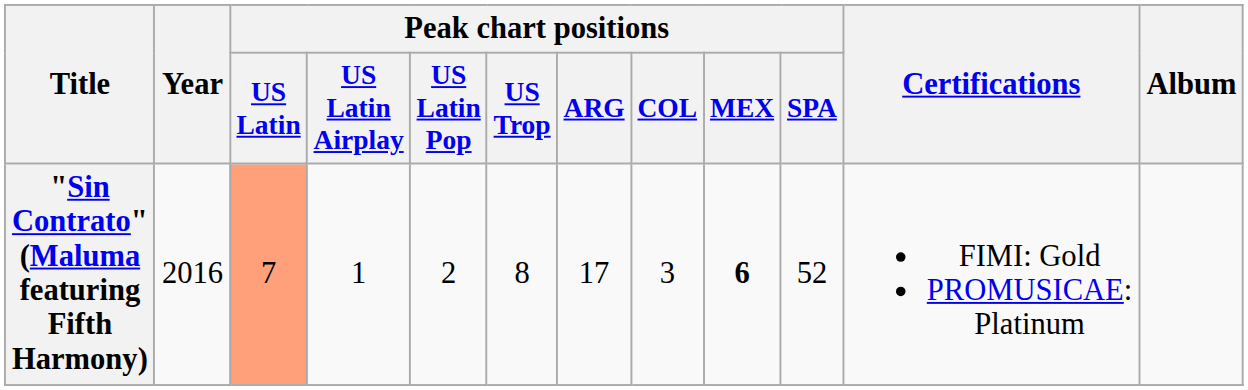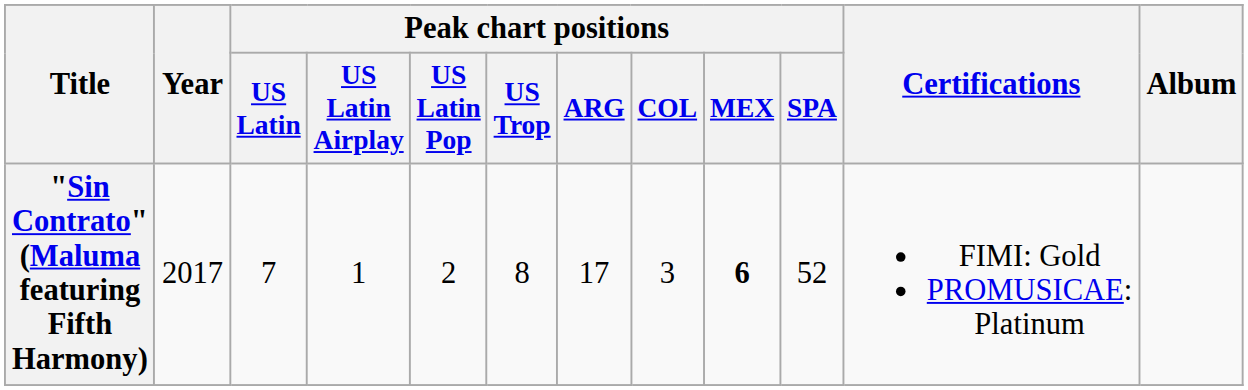 <table class="wikitable plainrowheaders" style="text-align:center;">
 <tr>
 <th scope="col" rowspan="2" style="width:16em;">Title</th>
 <th scope="col" rowspan="2">Year</th>
 <th scope="col" colspan="8">Peak chart positions</th>
 <th scope="col" rowspan="2" style="width:13.5em;"><a href='#'>Certifications</a></th>
 <th scope="col" rowspan="2">Album</th>
 </tr>
 <tr>
 <th scope="col" style="width:3em;font-size:90%;"><a href='#'>US<br>Latin</a><br></th>
 <th scope="col" style="width:3em;font-size:90%;"><a href='#'>US<br>Latin<br>Airplay</a><br></th>
 <th scope="col" style="width:3em;font-size:90%;"><a href='#'>US<br>Latin<br>Pop</a><br></th>
 <th scope="col" style="width:3em;font-size:90%;"><a href='#'>US<br>Trop</a><br></th>
 <th scope="col" style="width:3em;font-size:90%;"><a href='#'>ARG</a><br></th>
 <th scope="col" style="width:3em;font-size:90%;"><a href='#'>COL</a><br></th>
 <th scope="col" style="width:3em;font-size:90%;"><a href='#'>MEX</a><br></th>
 <th scope="col" style="width:3em;font-size:90%;"><a href='#'>SPA</a><br></th>
 </tr>
 <tr>
 <th scope="row">"<a href='#'>Sin Contrato</a>"<br><span>(<a href='#'>Maluma</a> featuring Fifth Harmony)</span></th>
-<td>2016</td>
-<td style="background: lightsalmon;">7</td>
+<td>2017</td>
+<td>7</td>
 <td>1</td>
 <td>2</td>
 <td>8</td>
 <td>17</td>
 <td>3</td>
 <td><strong>6</strong></td>
 <td>52</td>
 <td><br><ul><li>FIMI: Gold</li><li><a href='#'>PROMUSICAE</a>: Platinum</li></ul></td>
 <td></td>
 </tr>
 </table>
